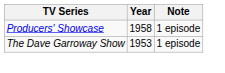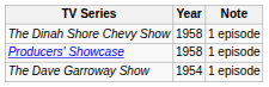 <table class=wikitable>
 <tr>
 <th>TV Series</th>
 <th>Year</th>
 <th>Note</th>
+</tr>
+<tr>
+<td><em>The Dinah Shore Chevy Show</em></td>
+<td>1958</td>
+<td>1 episode</td>
 </tr>
 <tr>
 <td><em><a href='#'>Producers' Showcase</a></em></td>
 <td>1958</td>
 <td>1 episode</td>
 </tr>
 <tr>
 <td><em>The Dave Garroway Show</em></td>
-<td>1953</td>
+<td>1954</td>
 <td>1 episode</td>
 </tr>
 </table>
